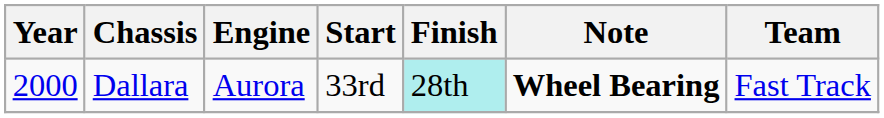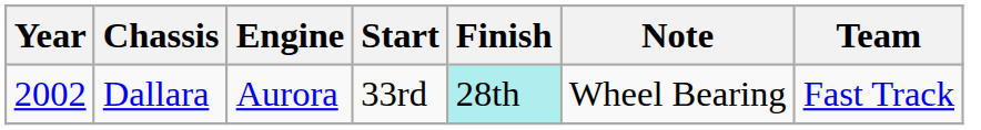 <table class="wikitable" style="font-size: 95%;">
 <tr>
 <th>Year</th>
 <th>Chassis</th>
 <th>Engine</th>
 <th>Start</th>
 <th>Finish</th>
 <th>Note</th>
 <th>Team</th>
 </tr>
 <tr>
-<td><a href='#'>2000</a></td>
+<td><a href='#'>2002</a></td>
 <td><a href='#'>Dallara</a></td>
 <td><a href='#'>Aurora</a></td>
 <td>33rd</td>
 <td style="background: paleturquoise;">28th</td>
-<td><strong>Wheel Bearing</strong></td>
+<td>Wheel Bearing</td>
 <td><a href='#'>Fast Track</a></td>
 </tr>
 <tr>
 </tr>
 </table>
